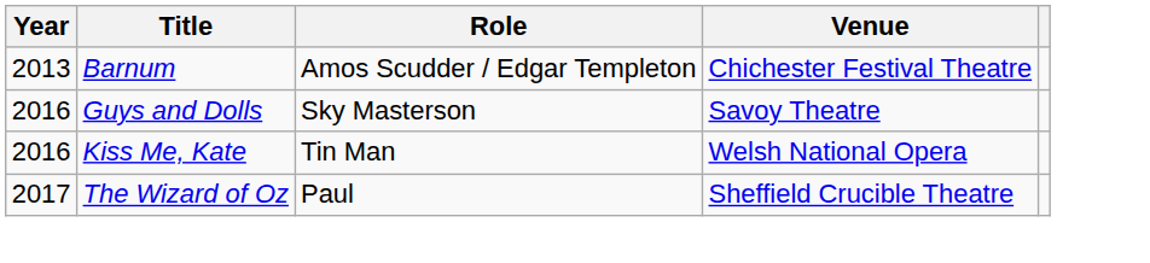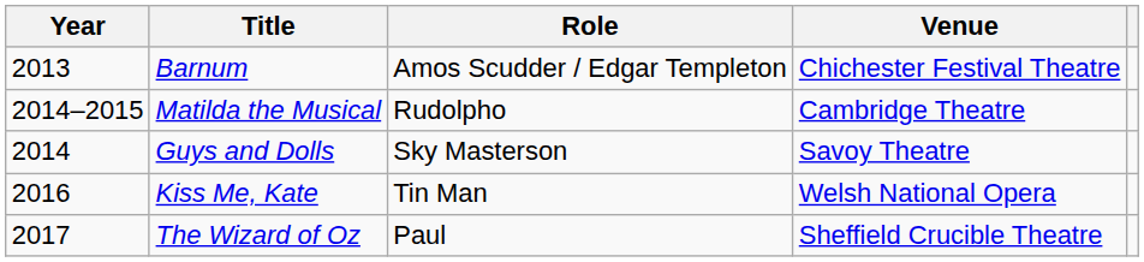 <table class="wikitable">
 <tr>
 <th>Year</th>
 <th>Title</th>
 <th>Role</th>
 <th>Venue</th>
 <th></th>
 </tr>
 <tr>
 <td>2013</td>
 <td><em><a href='#'>Barnum</a></em></td>
 <td>Amos Scudder / Edgar Templeton</td>
 <td><a href='#'>Chichester Festival Theatre</a></td>
 <td align="center"></td>
 </tr>
 <tr>
-<td>2016</td>
+<td>2014–2015</td>
+<td><em><a href='#'>Matilda the Musical</a></em></td>
+<td>Rudolpho</td>
+<td><a href='#'>Cambridge Theatre</a></td>
+<td align="center"></td>
+</tr>
+<tr>
+<td>2014</td>
 <td><em><a href='#'>Guys and Dolls</a></em></td>
 <td>Sky Masterson</td>
 <td><a href='#'>Savoy Theatre</a></td>
 <td align="center"></td>
 </tr>
 <tr>
 <td>2016</td>
 <td><em><a href='#'>Kiss Me, Kate</a></em></td>
 <td>Tin Man</td>
 <td><a href='#'>Welsh National Opera</a></td>
 <td align="center"></td>
 </tr>
 <tr>
 <td>2017</td>
 <td><em><a href='#'>The Wizard of Oz</a></em></td>
 <td>Paul</td>
 <td><a href='#'>Sheffield Crucible Theatre</a></td>
 <td align="center"></td>
 </tr>
 </table>
